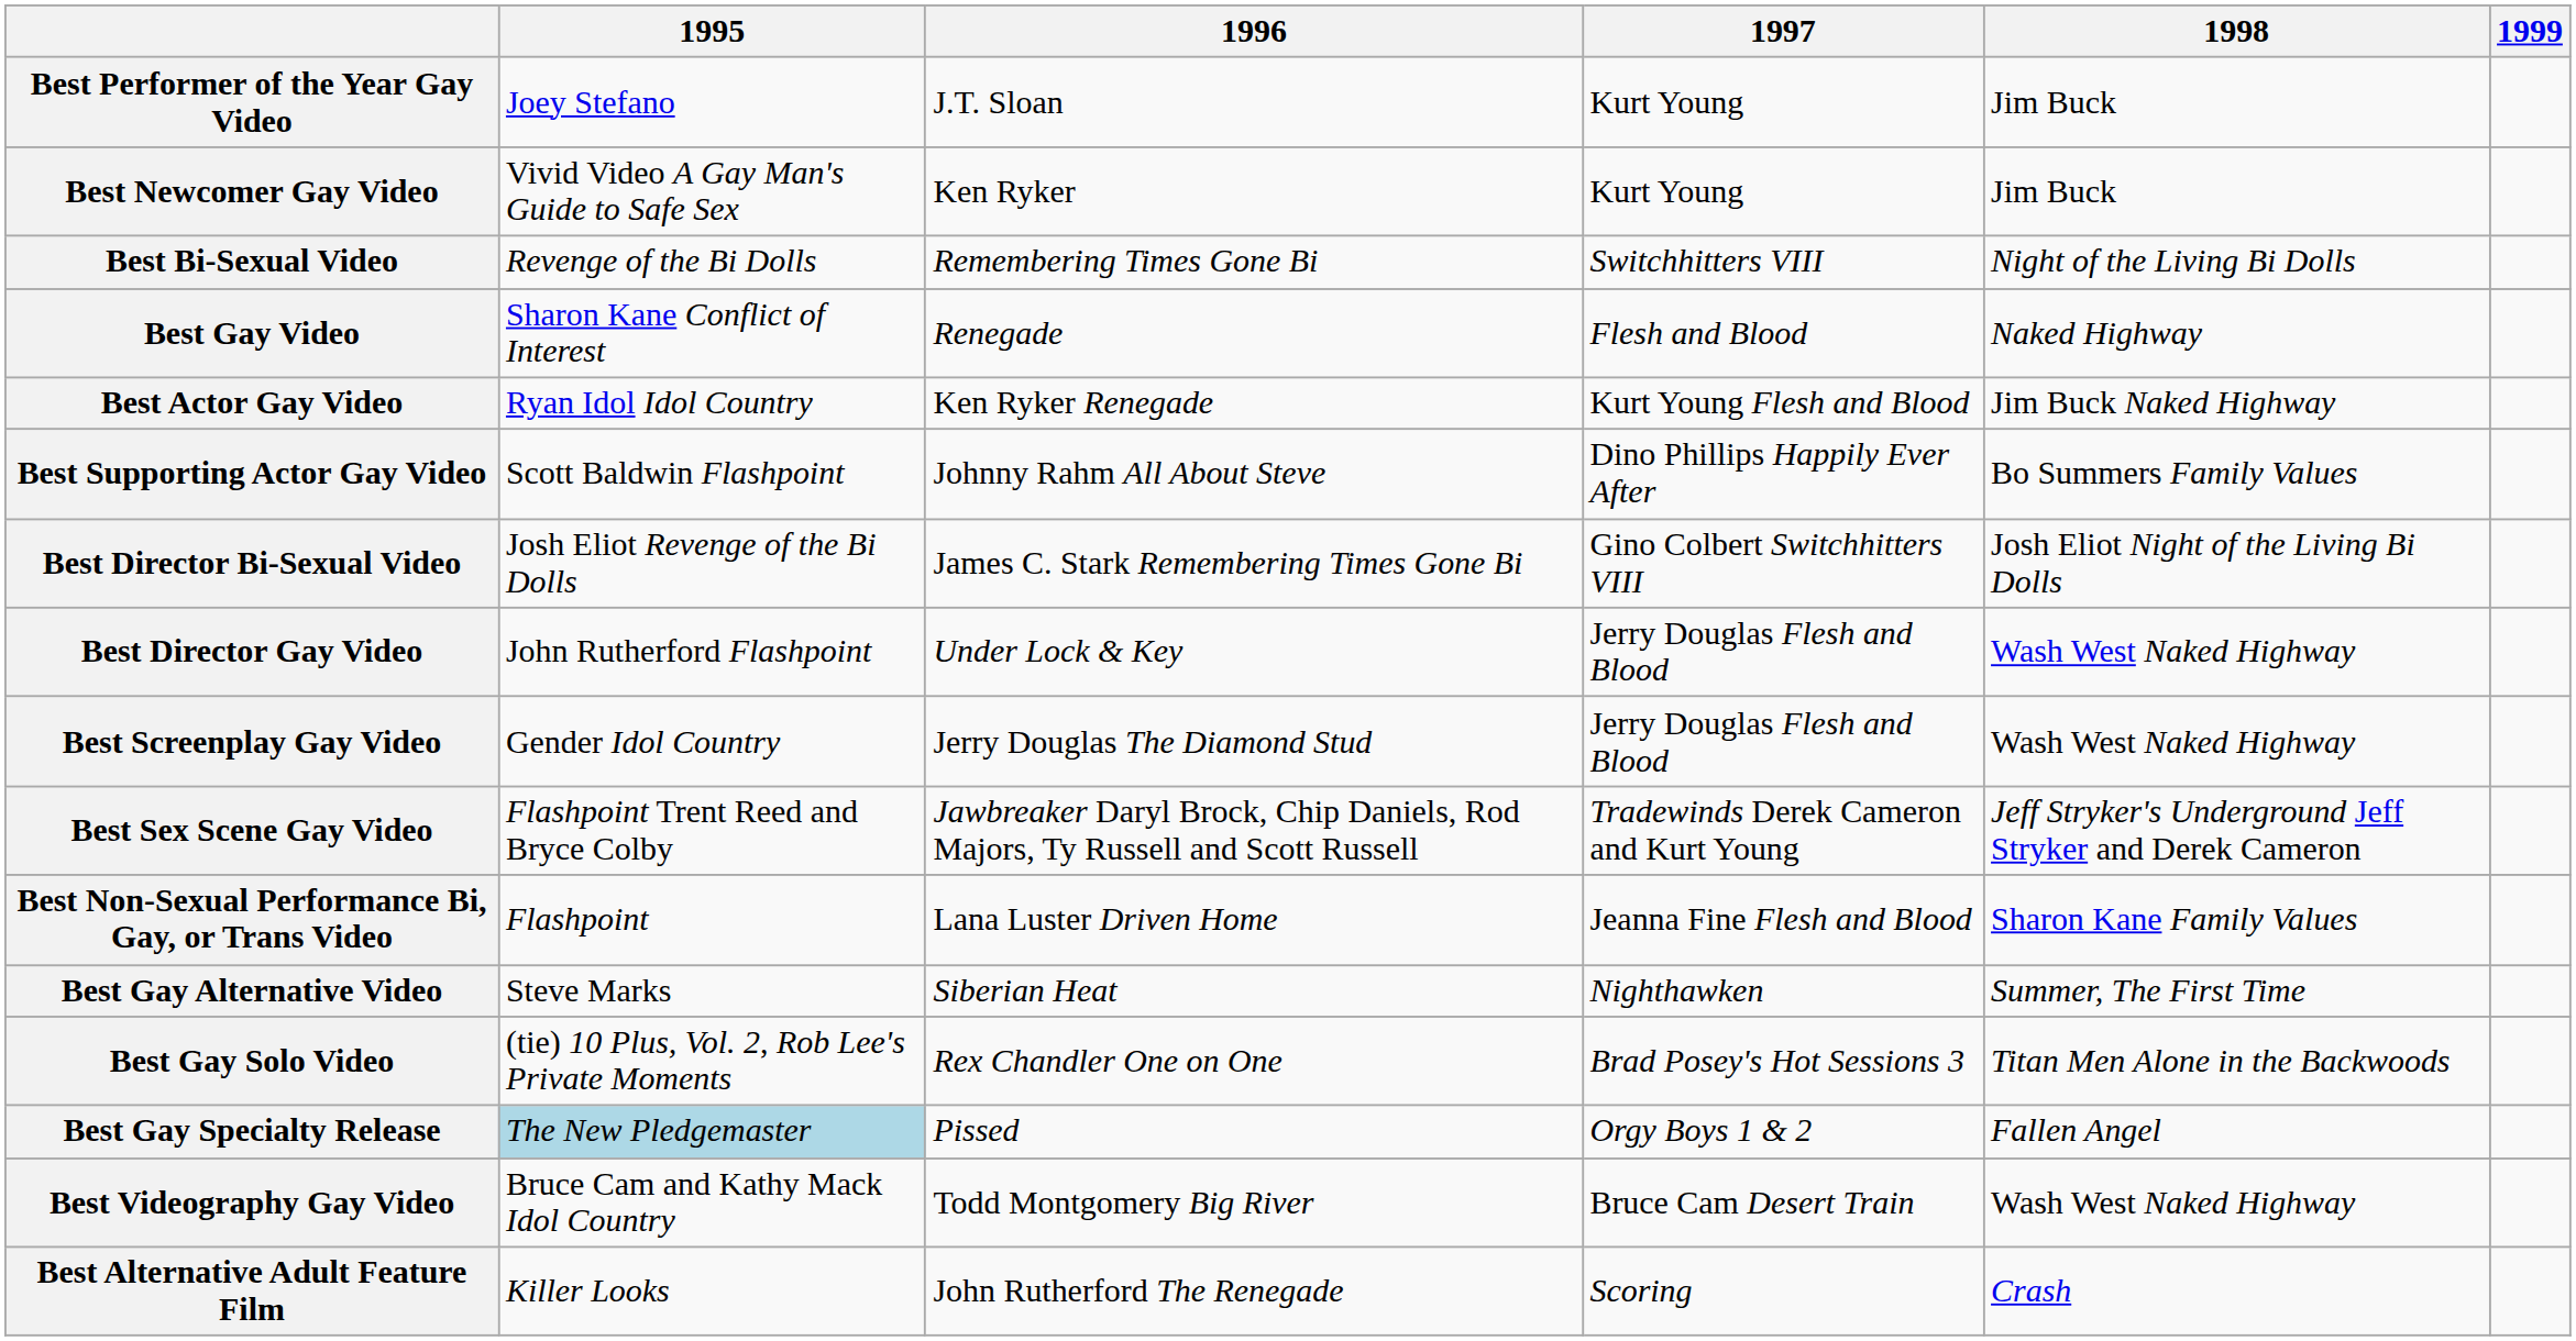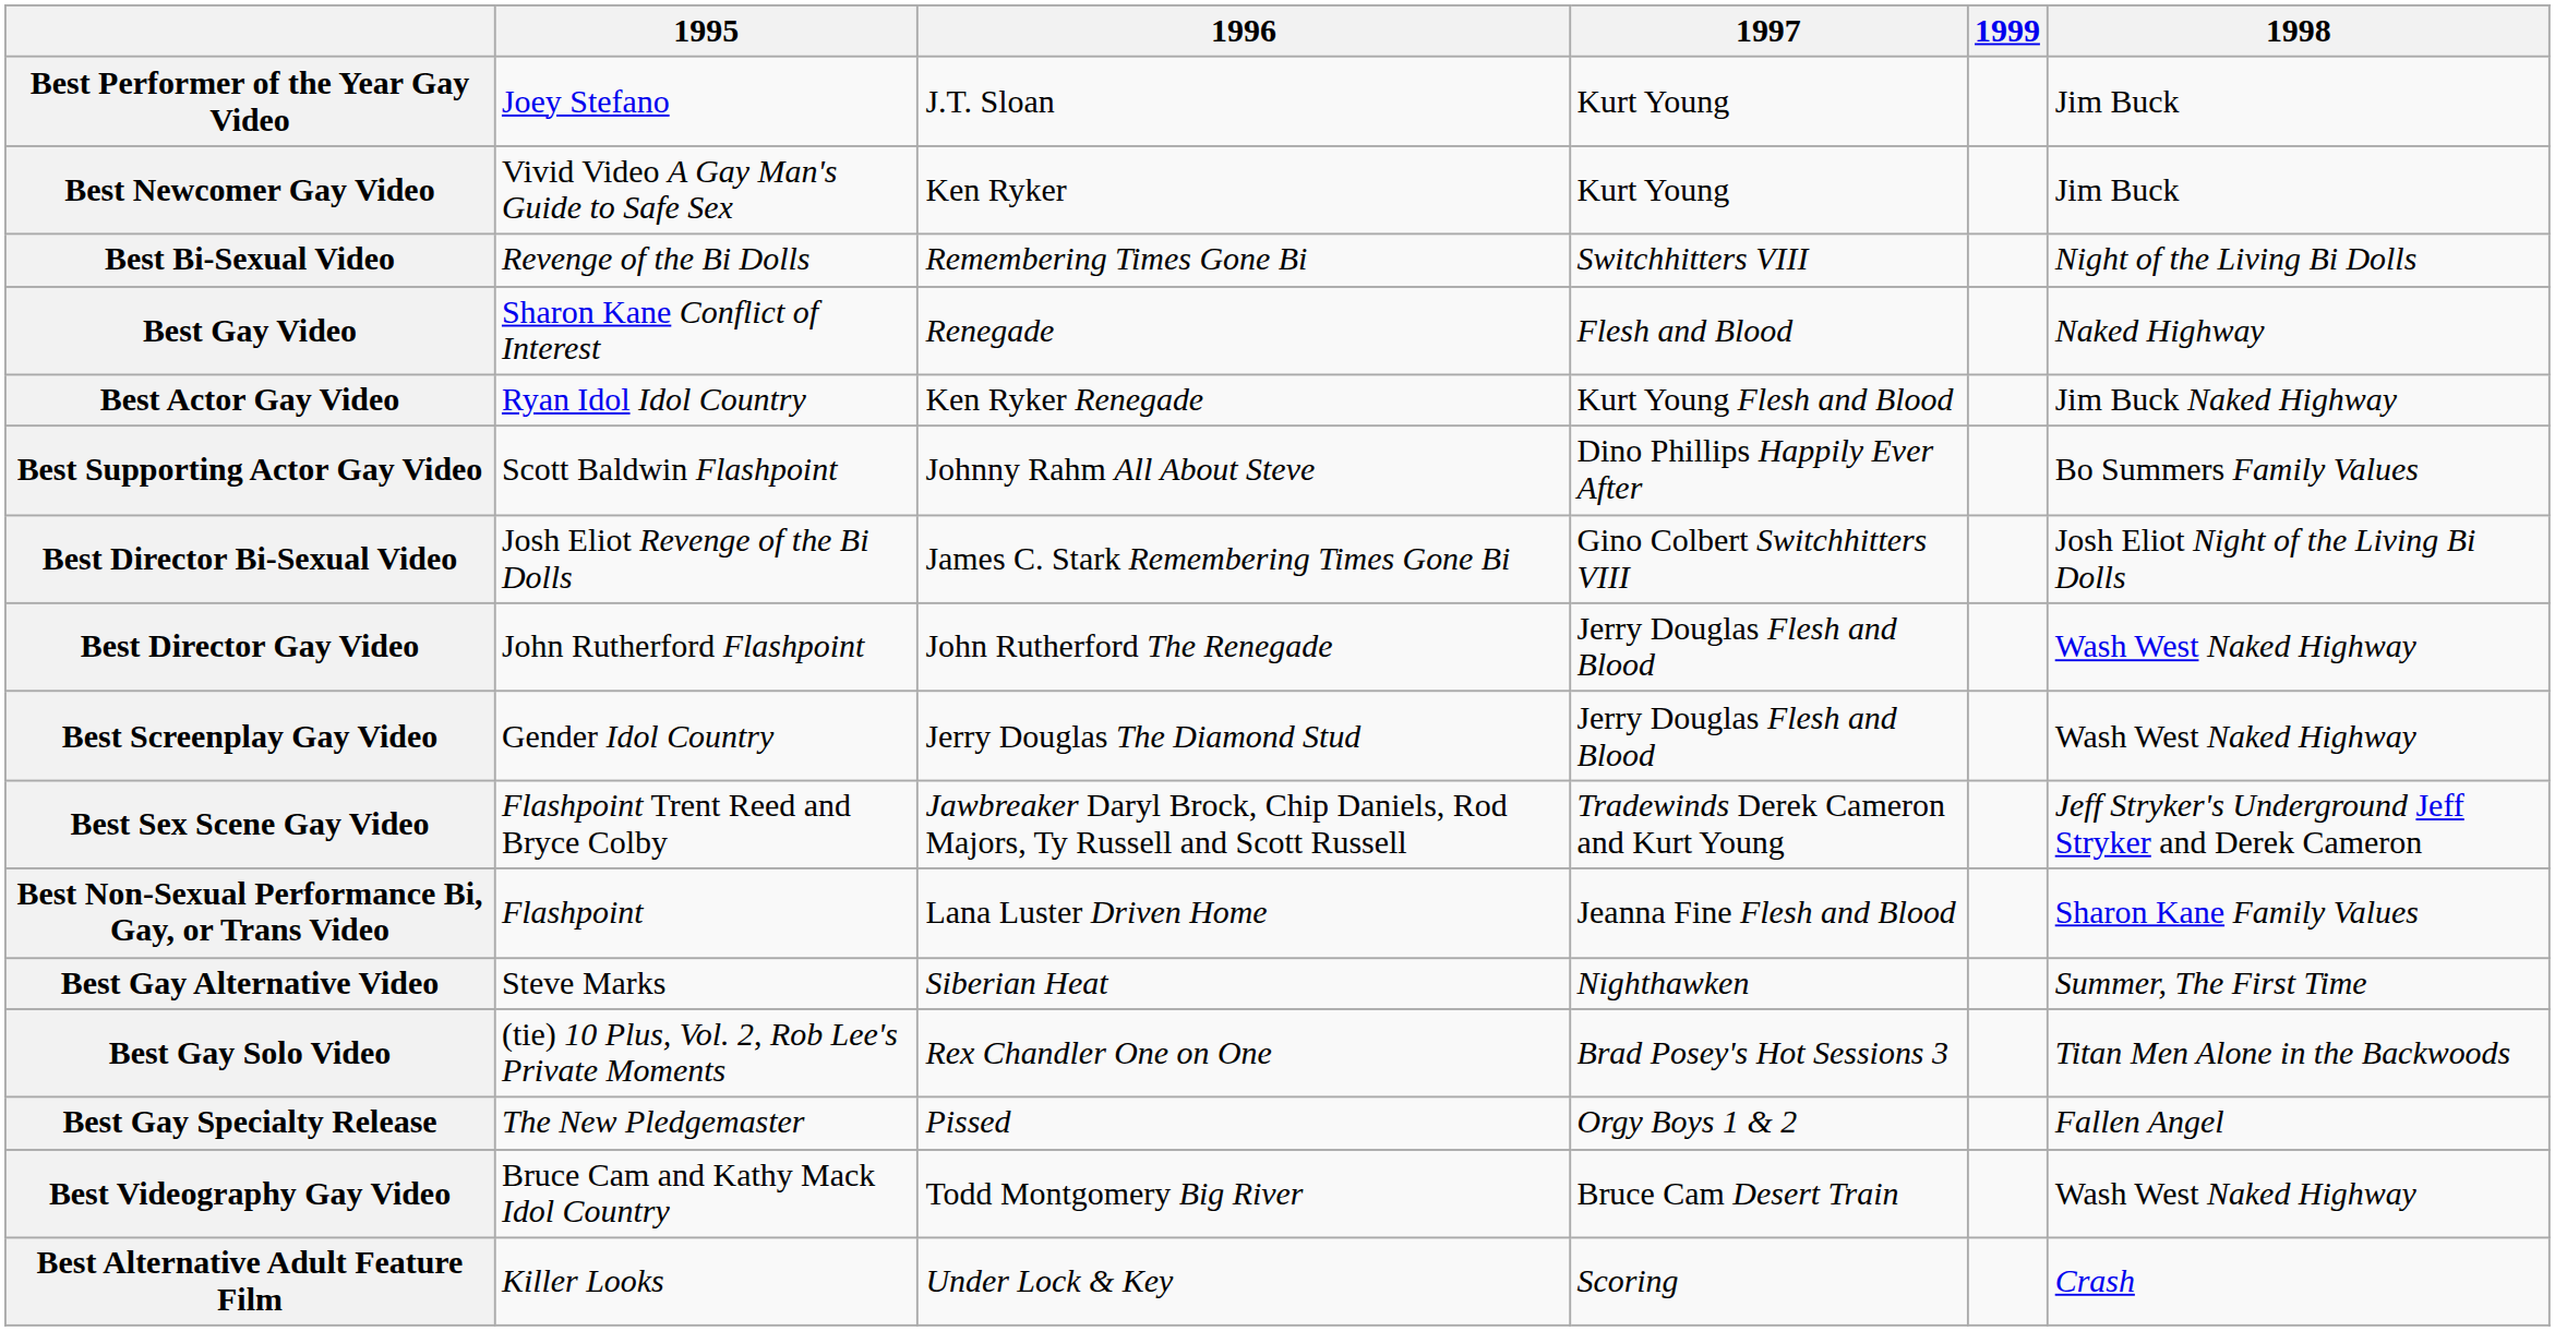 <table class="wikitable">
 <tr>
 <th></th>
 <th>1995</th>
 <th>1996</th>
 <th>1997</th>
+<th><a href='#'>1999</a></th>
 <th>1998</th>
-<th><a href='#'>1999</a></th>
 </tr>
 <tr>
 <th>Best Performer of the Year Gay Video</th>
 <td><a href='#'>Joey Stefano</a></td>
 <td>J.T. Sloan</td>
 <td>Kurt Young</td>
+<td></td>
 <td>Jim Buck</td>
-<td></td>
 </tr>
 <tr>
 <th>Best Newcomer Gay Video</th>
 <td>Vivid Video <em>A Gay Man's Guide to Safe Sex</em></td>
 <td>Ken Ryker</td>
 <td>Kurt Young</td>
+<td></td>
 <td>Jim Buck</td>
-<td></td>
 </tr>
 <tr>
 <th>Best Bi-Sexual Video</th>
 <td><em>Revenge of the Bi Dolls</em></td>
 <td><em>Remembering Times Gone Bi</em></td>
 <td><em>Switchhitters VIII</em></td>
+<td></td>
 <td><em>Night of the Living Bi Dolls</em></td>
-<td></td>
 </tr>
 <tr>
 <th>Best Gay Video</th>
 <td><a href='#'>Sharon Kane</a> <em>Conflict of Interest</em></td>
 <td><em>Renegade</em></td>
 <td><em>Flesh and Blood</em></td>
+<td></td>
 <td><em>Naked Highway</em></td>
-<td></td>
 </tr>
 <tr>
 <th>Best Actor Gay Video</th>
 <td><a href='#'>Ryan Idol</a> <em>Idol Country</em></td>
 <td>Ken Ryker <em>Renegade</em></td>
 <td>Kurt Young <em>Flesh and Blood</em></td>
+<td></td>
 <td>Jim Buck <em>Naked Highway</em></td>
-<td></td>
 </tr>
 <tr>
 <th>Best Supporting Actor Gay Video</th>
 <td>Scott Baldwin <em>Flashpoint</em></td>
 <td>Johnny Rahm <em>All About Steve</em></td>
 <td>Dino Phillips <em>Happily Ever After</em></td>
+<td></td>
 <td>Bo Summers <em>Family Values</em></td>
-<td></td>
 </tr>
 <tr>
 <th>Best Director Bi-Sexual Video</th>
 <td>Josh Eliot <em>Revenge of the Bi Dolls</em></td>
 <td>James C. Stark <em>Remembering Times Gone Bi</em></td>
 <td>Gino Colbert <em>Switchhitters VIII</em></td>
+<td></td>
 <td>Josh Eliot <em>Night of the Living Bi Dolls</em></td>
-<td></td>
 </tr>
 <tr>
 <th>Best Director Gay Video</th>
 <td>John Rutherford <em>Flashpoint</em></td>
-<td><em>Under Lock & Key</em></td>
+<td>John Rutherford <em>The Renegade</em></td>
 <td>Jerry Douglas <em>Flesh and Blood</em></td>
+<td></td>
 <td><a href='#'>Wash West</a> <em>Naked Highway</em></td>
-<td></td>
 </tr>
 <tr>
 <th>Best Screenplay Gay Video</th>
 <td>Gender <em>Idol Country</em></td>
 <td>Jerry Douglas <em>The Diamond Stud</em></td>
 <td>Jerry Douglas <em>Flesh and Blood</em></td>
+<td></td>
 <td>Wash West <em>Naked Highway</em></td>
-<td></td>
 </tr>
 <tr>
 <th>Best Sex Scene Gay Video</th>
 <td><em>Flashpoint</em> Trent Reed and Bryce Colby</td>
 <td><em>Jawbreaker</em> Daryl Brock, Chip Daniels, Rod Majors, Ty Russell and Scott Russell</td>
 <td><em>Tradewinds</em> Derek Cameron and Kurt Young</td>
+<td></td>
 <td><em>Jeff Stryker's Underground</em> <a href='#'>Jeff Stryker</a> and Derek Cameron</td>
-<td></td>
 </tr>
 <tr>
 <th>Best Non-Sexual Performance Bi, Gay, or Trans Video</th>
 <td><em>Flashpoint</em></td>
 <td>Lana Luster <em>Driven Home</em></td>
 <td>Jeanna Fine <em>Flesh and Blood</em></td>
+<td></td>
 <td><a href='#'>Sharon Kane</a> <em>Family Values</em></td>
-<td></td>
 </tr>
 <tr>
 <th>Best Gay Alternative Video</th>
 <td>Steve Marks</td>
 <td><em>Siberian Heat</em></td>
 <td><em>Nighthawken</em></td>
+<td></td>
 <td><em>Summer, The First Time</em></td>
-<td></td>
 </tr>
 <tr>
 <th>Best Gay Solo Video</th>
 <td>(tie) <em>10  Plus, Vol. 2</em>, <em>Rob Lee's Private Moments</em></td>
 <td><em>Rex Chandler One on One</em></td>
 <td><em>Brad Posey's Hot Sessions 3</em></td>
+<td></td>
 <td><em>Titan Men Alone in the Backwoods</em></td>
-<td></td>
 </tr>
 <tr>
 <th>Best Gay Specialty Release</th>
-<td style="background: lightblue;"><em>The New Pledgemaster</em></td>
+<td><em>The New Pledgemaster</em></td>
 <td><em>Pissed</em></td>
 <td><em>Orgy Boys 1 & 2</em></td>
+<td></td>
 <td><em>Fallen Angel</em></td>
-<td></td>
 </tr>
 <tr>
 <th>Best Videography Gay Video</th>
 <td>Bruce Cam and Kathy Mack <em>Idol Country</em></td>
 <td>Todd Montgomery <em>Big River</em></td>
 <td>Bruce Cam <em>Desert Train</em></td>
+<td></td>
 <td>Wash West <em>Naked Highway</em></td>
-<td></td>
 </tr>
 <tr>
 <th>Best Alternative Adult Feature Film</th>
 <td><em>Killer Looks</em></td>
-<td>John Rutherford <em>The Renegade</em></td>
+<td><em>Under Lock & Key</em></td>
 <td><em>Scoring</em></td>
+<td></td>
 <td><em><a href='#'>Crash</a></em></td>
-<td></td>
 </tr>
 </table>
